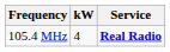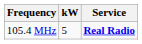 <table class="wikitable sortable">
 <tr>
 <th>Frequency</th>
 <th>kW</th>
 <th>Service</th>
 </tr>
 <tr>
 <td>105.4 <a href='#'>MHz</a></td>
-<td>4</td>
+<td>5</td>
 <td><strong><a href='#'>Real Radio</a></strong></td>
 </tr>
 </table>
